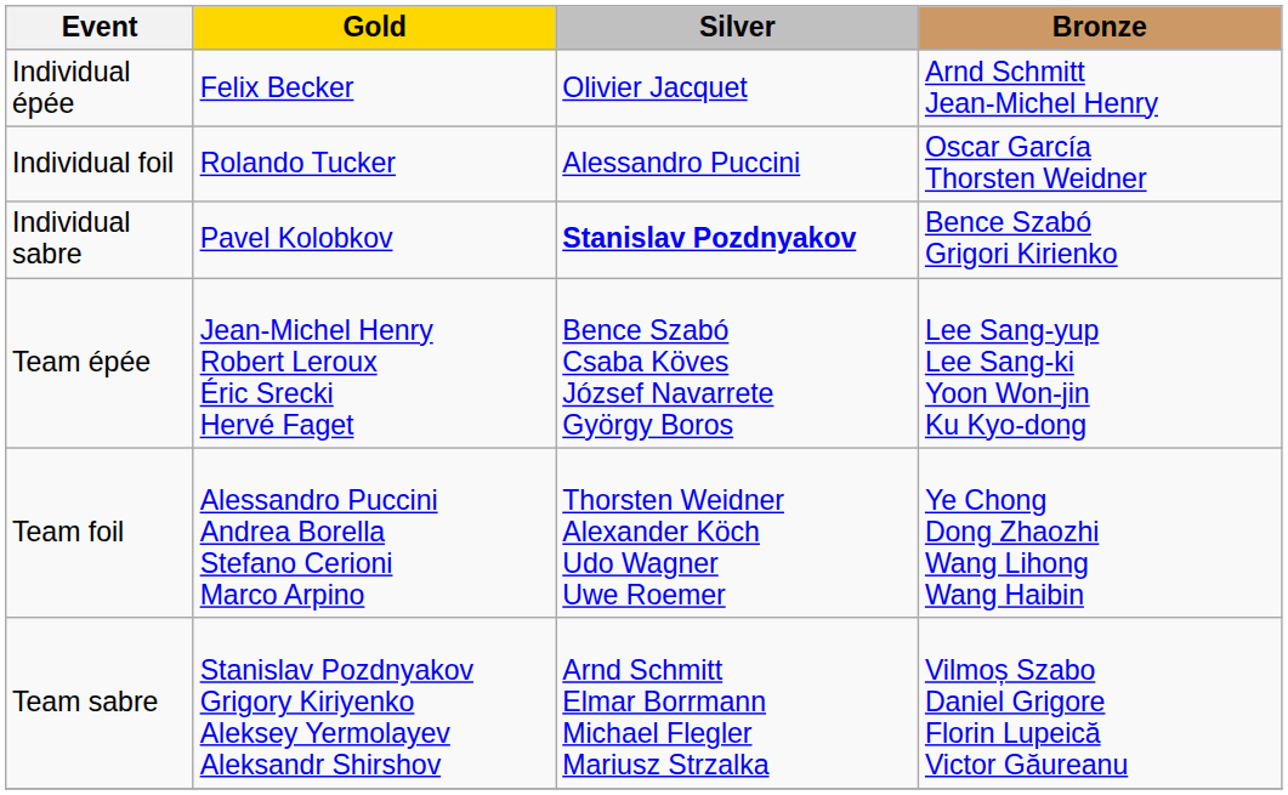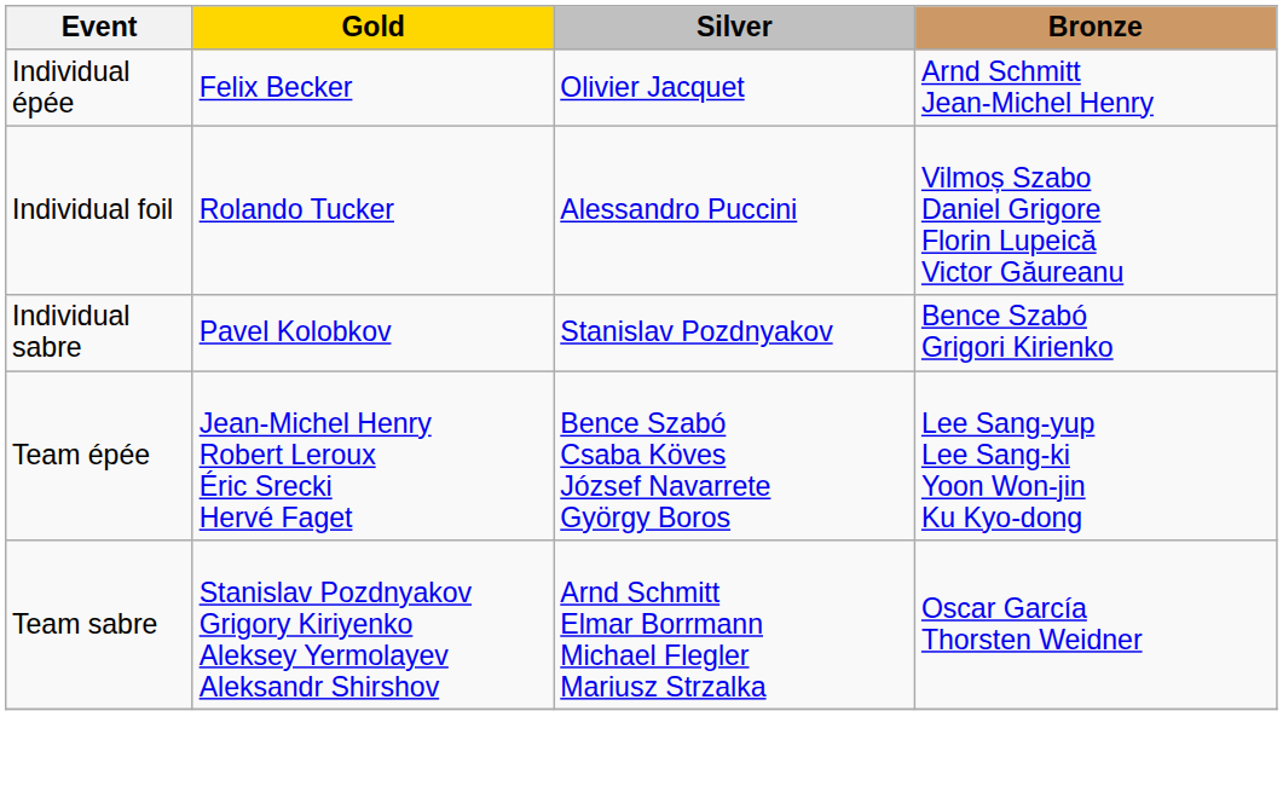 <table class="wikitable">
 <tr>
 <th width="100">Event</th>
 <th style="background-color:gold;" width="200"> Gold</th>
 <th style="background-color:silver;" width="200"> Silver</th>
 <th style="background-color:#CC9966;" width="200"> Bronze</th>
 </tr>
 <tr>
 <td>Individual épée</td>
 <td> <a href='#'>Felix Becker</a></td>
 <td> <a href='#'>Olivier Jacquet</a></td>
 <td> <a href='#'>Arnd Schmitt</a> <br>  <a href='#'>Jean-Michel Henry</a></td>
 </tr>
 <tr>
 <td>Individual foil</td>
 <td> <a href='#'>Rolando Tucker</a></td>
 <td> <a href='#'>Alessandro Puccini</a></td>
-<td> <a href='#'>Oscar García</a> <br>  <a href='#'>Thorsten Weidner</a></td>
+<td> <br> <a href='#'>Vilmoș Szabo</a> <br> <a href='#'>Daniel Grigore</a> <br> <a href='#'>Florin Lupeică</a> <br> <a href='#'>Victor Găureanu</a></td>
 </tr>
 <tr>
 <td>Individual sabre</td>
 <td> <a href='#'>Pavel Kolobkov</a></td>
-<td><strong> <a href='#'>Stanislav Pozdnyakov</a></strong></td>
+<td> <a href='#'>Stanislav Pozdnyakov</a></td>
 <td> <a href='#'>Bence Szabó</a> <br>  <a href='#'>Grigori Kirienko</a></td>
 </tr>
 <tr>
 <td>Team épée</td>
 <td> <br> <a href='#'>Jean-Michel Henry</a> <br> <a href='#'>Robert Leroux</a> <br> <a href='#'>Éric Srecki</a> <br> <a href='#'>Hervé Faget</a></td>
 <td> <br> <a href='#'>Bence Szabó</a> <br> <a href='#'>Csaba Köves</a> <br> <a href='#'>József Navarrete</a> <br> <a href='#'>György Boros</a></td>
 <td> <br> <a href='#'>Lee Sang-yup</a> <br> <a href='#'>Lee Sang-ki</a> <br> <a href='#'>Yoon Won-jin</a> <br> <a href='#'>Ku Kyo-dong</a></td>
 </tr>
 <tr>
-<td>Team foil</td>
-<td> <br> <a href='#'>Alessandro Puccini</a> <br> <a href='#'>Andrea Borella</a> <br> <a href='#'>Stefano Cerioni</a> <br> <a href='#'>Marco Arpino</a></td>
-<td> <br> <a href='#'>Thorsten Weidner</a> <br> <a href='#'>Alexander Köch</a> <br> <a href='#'>Udo Wagner</a> <br> <a href='#'>Uwe Roemer</a></td>
-<td> <br> <a href='#'>Ye Chong</a> <br> <a href='#'>Dong Zhaozhi</a> <br> <a href='#'>Wang Lihong</a> <br> <a href='#'>Wang Haibin</a></td>
-</tr>
-<tr>
 <td>Team sabre</td>
 <td> <br> <a href='#'>Stanislav Pozdnyakov</a> <br> <a href='#'>Grigory Kiriyenko</a> <br> <a href='#'>Aleksey Yermolayev</a> <br> <a href='#'>Aleksandr Shirshov</a></td>
 <td> <br> <a href='#'>Arnd Schmitt</a> <br> <a href='#'>Elmar Borrmann</a> <br> <a href='#'>Michael Flegler</a> <br> <a href='#'>Mariusz Strzalka</a></td>
-<td> <br> <a href='#'>Vilmoș Szabo</a> <br> <a href='#'>Daniel Grigore</a> <br> <a href='#'>Florin Lupeică</a> <br> <a href='#'>Victor Găureanu</a></td>
+<td> <a href='#'>Oscar García</a> <br>  <a href='#'>Thorsten Weidner</a></td>
 </tr>
 <tr>
 </tr>
 </table>
